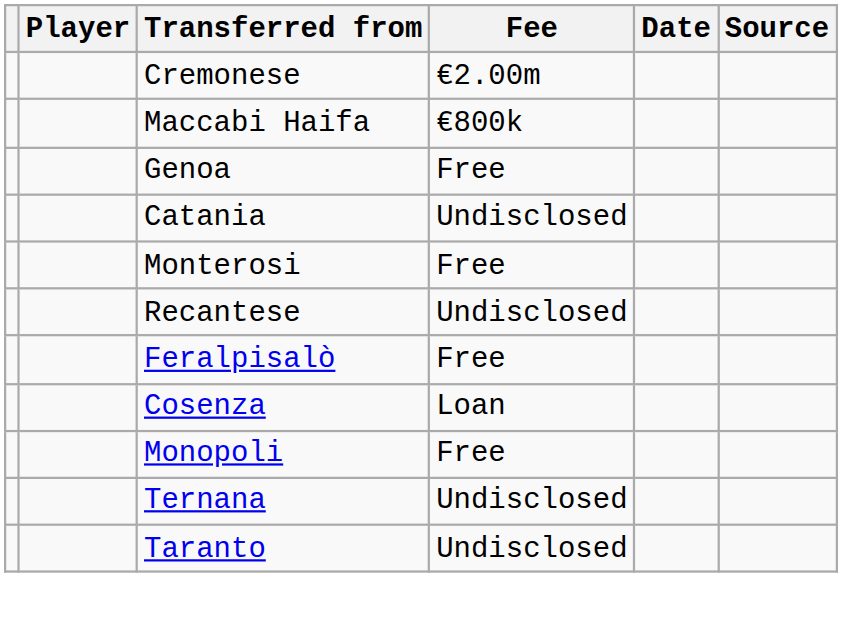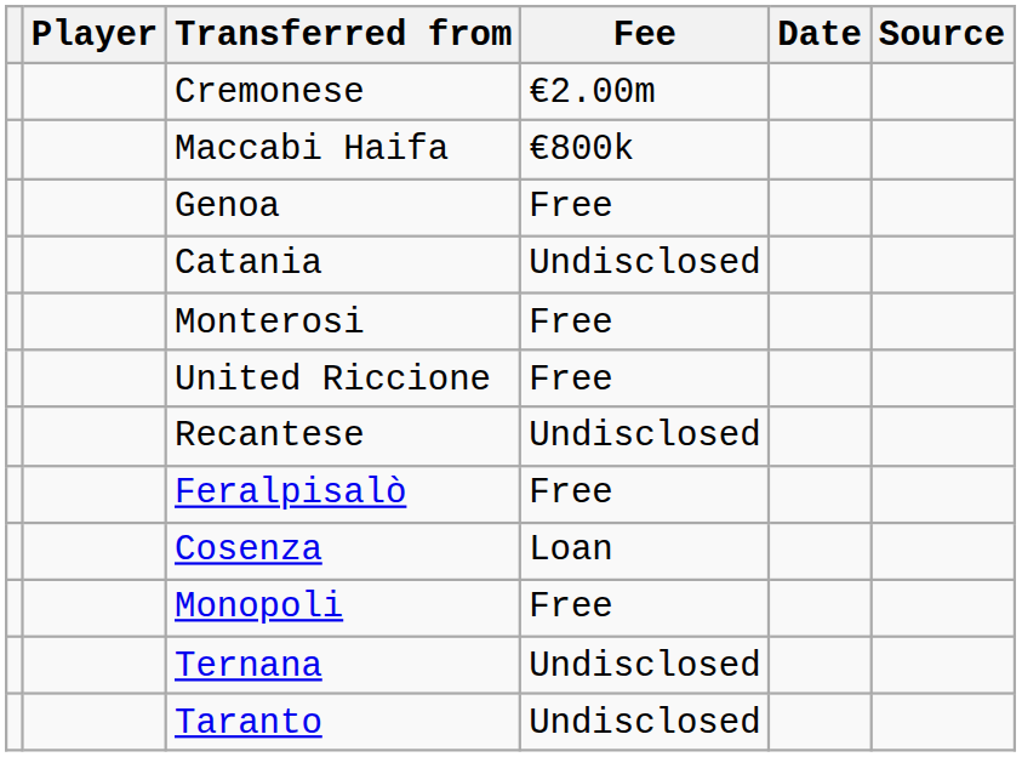 <table class="wikitable plainrowheaders sortable">
 <tr>
 <th></th>
 <th scope="col">Player</th>
 <th>Transferred from</th>
 <th style="width: 65px;">Fee</th>
 <th scope="col">Date</th>
 <th scope="col">Source</th>
 </tr>
 <tr>
 <td align="center"></td>
 <td></td>
 <td> Cremonese</td>
 <td>€2.00m</td>
 <td></td>
 <td></td>
 </tr>
 <tr>
 <td align="center"></td>
 <td></td>
 <td> Maccabi Haifa</td>
 <td>€800k</td>
 <td></td>
 <td></td>
 </tr>
 <tr>
 <td align="center"></td>
 <td></td>
 <td> Genoa</td>
 <td>Free</td>
 <td></td>
 <td></td>
 </tr>
 <tr>
 <td align="center"></td>
 <td></td>
 <td> Catania</td>
 <td>Undisclosed</td>
 <td></td>
 <td></td>
 </tr>
 <tr>
 <td align="center"></td>
 <td></td>
 <td> Monterosi</td>
+<td>Free</td>
+<td></td>
+<td></td>
+</tr>
+<tr>
+<td align="center"></td>
+<td></td>
+<td> United Riccione</td>
 <td>Free</td>
 <td></td>
 <td></td>
 </tr>
 <tr>
 <td align="center"></td>
 <td></td>
 <td> Recantese</td>
 <td>Undisclosed</td>
 <td></td>
 <td></td>
 </tr>
 <tr>
 <td align="center"></td>
 <td></td>
 <td> <a href='#'>Feralpisalò</a></td>
 <td>Free</td>
 <td></td>
 <td></td>
 </tr>
 <tr>
 <td align="center"></td>
 <td></td>
 <td> <a href='#'>Cosenza</a></td>
 <td>Loan</td>
 <td></td>
 <td></td>
 </tr>
 <tr>
 <td align="center"></td>
 <td></td>
 <td> <a href='#'>Monopoli</a></td>
 <td>Free</td>
 <td></td>
 <td></td>
 </tr>
 <tr>
 <td align="center"></td>
 <td></td>
 <td> <a href='#'>Ternana</a></td>
 <td>Undisclosed</td>
 <td></td>
 <td></td>
 </tr>
 <tr>
 <td align="center"></td>
 <td></td>
 <td> <a href='#'>Taranto</a></td>
 <td>Undisclosed</td>
 <td></td>
 <td></td>
 </tr>
 </table>
